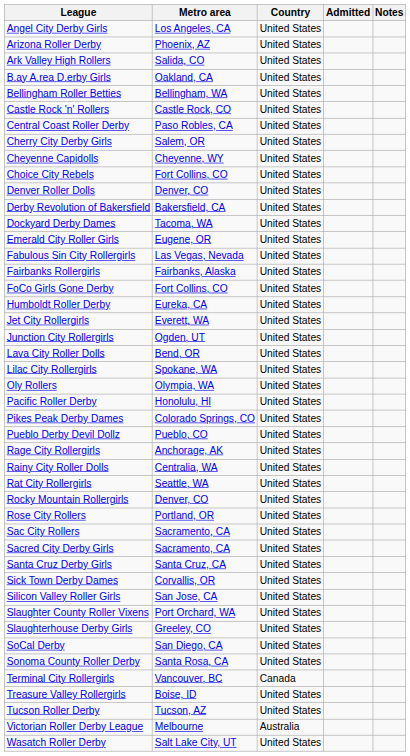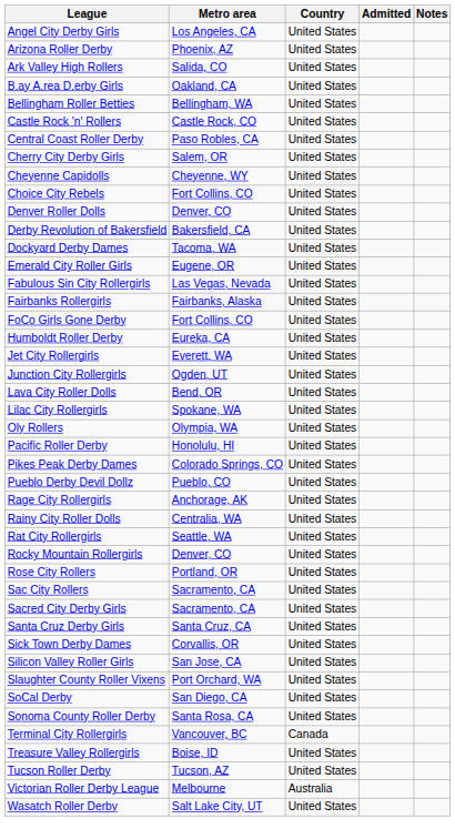 <table class="wikitable sortable">
 <tr>
 <th>League</th>
 <th>Metro area</th>
 <th>Country</th>
 <th>Admitted</th>
 <th>Notes</th>
 </tr>
 <tr>
 <td><a href='#'>Angel City Derby Girls</a></td>
 <td><a href='#'>Los Angeles, CA</a></td>
 <td>United States</td>
 <td></td>
 <td></td>
 </tr>
 <tr>
 <td><a href='#'>Arizona Roller Derby</a></td>
 <td><a href='#'>Phoenix, AZ</a></td>
 <td>United States</td>
 <td></td>
 <td></td>
 </tr>
 <tr>
 <td><a href='#'>Ark Valley High Rollers</a></td>
 <td><a href='#'>Salida, CO</a></td>
 <td>United States</td>
 <td></td>
 <td></td>
 </tr>
 <tr>
 <td><a href='#'>B.ay A.rea D.erby Girls</a></td>
 <td><a href='#'>Oakland, CA</a></td>
 <td>United States</td>
 <td></td>
 <td></td>
 </tr>
 <tr>
 <td><a href='#'>Bellingham Roller Betties</a></td>
 <td><a href='#'>Bellingham, WA</a></td>
 <td>United States</td>
 <td></td>
 <td></td>
 </tr>
 <tr>
 <td><a href='#'>Castle Rock 'n' Rollers</a></td>
 <td><a href='#'>Castle Rock, CO</a></td>
 <td>United States</td>
 <td></td>
 <td></td>
 </tr>
 <tr>
 <td><a href='#'>Central Coast Roller Derby</a></td>
 <td><a href='#'>Paso Robles, CA</a></td>
 <td>United States</td>
 <td></td>
 <td></td>
 </tr>
 <tr>
 <td><a href='#'>Cherry City Derby Girls</a></td>
 <td><a href='#'>Salem, OR</a></td>
 <td>United States</td>
 <td></td>
 <td></td>
 </tr>
 <tr>
 <td><a href='#'>Cheyenne Capidolls</a></td>
 <td><a href='#'>Cheyenne, WY</a></td>
 <td>United States</td>
 <td></td>
 <td></td>
 </tr>
 <tr>
 <td><a href='#'>Choice City Rebels</a></td>
 <td><a href='#'>Fort Collins, CO</a></td>
 <td>United States</td>
 <td></td>
 <td></td>
 </tr>
 <tr>
 <td><a href='#'>Denver Roller Dolls</a></td>
 <td><a href='#'>Denver, CO</a></td>
 <td>United States</td>
 <td></td>
 <td></td>
 </tr>
 <tr>
 <td><a href='#'>Derby Revolution of Bakersfield</a></td>
 <td><a href='#'>Bakersfield, CA</a></td>
 <td>United States</td>
 <td></td>
 <td></td>
 </tr>
 <tr>
 <td><a href='#'>Dockyard Derby Dames</a></td>
 <td><a href='#'>Tacoma, WA</a></td>
 <td>United States</td>
 <td></td>
 <td></td>
 </tr>
 <tr>
 <td><a href='#'>Emerald City Roller Girls</a></td>
 <td><a href='#'>Eugene, OR</a></td>
 <td>United States</td>
 <td></td>
 <td></td>
 </tr>
 <tr>
 <td><a href='#'>Fabulous Sin City Rollergirls</a></td>
 <td><a href='#'>Las Vegas, Nevada</a></td>
 <td>United States</td>
 <td></td>
 <td></td>
 </tr>
 <tr>
 <td><a href='#'>Fairbanks Rollergirls</a></td>
 <td><a href='#'>Fairbanks, Alaska</a></td>
 <td>United States</td>
 <td></td>
 <td></td>
 </tr>
 <tr>
 <td><a href='#'>FoCo Girls Gone Derby</a></td>
 <td><a href='#'>Fort Collins, CO</a></td>
 <td>United States</td>
 <td></td>
 <td></td>
 </tr>
 <tr>
 <td><a href='#'>Humboldt Roller Derby</a></td>
 <td><a href='#'>Eureka, CA</a></td>
 <td>United States</td>
 <td></td>
 <td></td>
 </tr>
 <tr>
 <td><a href='#'>Jet City Rollergirls</a></td>
 <td><a href='#'>Everett, WA</a></td>
 <td>United States</td>
 <td></td>
 <td></td>
 </tr>
 <tr>
 <td><a href='#'>Junction City Rollergirls</a></td>
 <td><a href='#'>Ogden, UT</a></td>
 <td>United States</td>
 <td></td>
 <td></td>
 </tr>
 <tr>
 <td><a href='#'>Lava City Roller Dolls</a></td>
 <td><a href='#'>Bend, OR</a></td>
 <td>United States</td>
 <td></td>
 <td></td>
 </tr>
 <tr>
 <td><a href='#'>Lilac City Rollergirls</a></td>
 <td><a href='#'>Spokane, WA</a></td>
 <td>United States</td>
 <td></td>
 <td></td>
 </tr>
 <tr>
 <td><a href='#'>Oly Rollers</a></td>
 <td><a href='#'>Olympia, WA</a></td>
 <td>United States</td>
 <td></td>
 <td></td>
 </tr>
 <tr>
 <td><a href='#'>Pacific Roller Derby</a></td>
 <td><a href='#'>Honolulu, HI</a></td>
 <td>United States</td>
 <td></td>
 <td></td>
 </tr>
 <tr>
 <td><a href='#'>Pikes Peak Derby Dames</a></td>
 <td><a href='#'>Colorado Springs, CO</a></td>
 <td>United States</td>
 <td></td>
 <td></td>
 </tr>
 <tr>
 <td><a href='#'>Pueblo Derby Devil Dollz</a></td>
 <td><a href='#'>Pueblo, CO</a></td>
 <td>United States</td>
 <td></td>
 <td></td>
 </tr>
 <tr>
 <td><a href='#'>Rage City Rollergirls</a></td>
 <td><a href='#'>Anchorage, AK</a></td>
 <td>United States</td>
 <td></td>
 <td></td>
 </tr>
 <tr>
 <td><a href='#'>Rainy City Roller Dolls</a></td>
 <td><a href='#'>Centralia, WA</a></td>
 <td>United States</td>
 <td></td>
 <td></td>
 </tr>
 <tr>
 <td><a href='#'>Rat City Rollergirls</a></td>
 <td><a href='#'>Seattle, WA</a></td>
 <td>United States</td>
 <td></td>
 <td></td>
 </tr>
 <tr>
 <td><a href='#'>Rocky Mountain Rollergirls</a></td>
 <td><a href='#'>Denver, CO</a></td>
 <td>United States</td>
 <td></td>
 <td></td>
 </tr>
 <tr>
 <td><a href='#'>Rose City Rollers</a></td>
 <td><a href='#'>Portland, OR</a></td>
 <td>United States</td>
 <td></td>
 <td></td>
 </tr>
 <tr>
 <td><a href='#'>Sac City Rollers</a></td>
 <td><a href='#'>Sacramento, CA</a></td>
 <td>United States</td>
 <td></td>
 <td></td>
 </tr>
 <tr>
 <td><a href='#'>Sacred City Derby Girls</a></td>
 <td><a href='#'>Sacramento, CA</a></td>
 <td>United States</td>
 <td></td>
 <td></td>
 </tr>
 <tr>
 <td><a href='#'>Santa Cruz Derby Girls</a></td>
 <td><a href='#'>Santa Cruz, CA</a></td>
 <td>United States</td>
 <td></td>
 <td></td>
 </tr>
 <tr>
 <td><a href='#'>Sick Town Derby Dames</a></td>
 <td><a href='#'>Corvallis, OR</a></td>
 <td>United States</td>
 <td></td>
 <td></td>
 </tr>
 <tr>
 <td><a href='#'>Silicon Valley Roller Girls</a></td>
 <td><a href='#'>San Jose, CA</a></td>
 <td>United States</td>
 <td></td>
 <td></td>
 </tr>
 <tr>
 <td><a href='#'>Slaughter County Roller Vixens</a></td>
 <td><a href='#'>Port Orchard, WA</a></td>
 <td>United States</td>
 <td></td>
 <td></td>
 </tr>
 <tr>
-<td><a href='#'>Slaughterhouse Derby Girls</a></td>
-<td><a href='#'>Greeley, CO</a></td>
-<td>United States</td>
-<td></td>
-<td></td>
-</tr>
-<tr>
 <td><a href='#'>SoCal Derby</a></td>
 <td><a href='#'>San Diego, CA</a></td>
 <td>United States</td>
 <td></td>
 <td></td>
 </tr>
 <tr>
 <td><a href='#'>Sonoma County Roller Derby</a></td>
 <td><a href='#'>Santa Rosa, CA</a></td>
 <td>United States</td>
 <td></td>
 <td></td>
 </tr>
 <tr>
 <td><a href='#'>Terminal City Rollergirls</a></td>
 <td><a href='#'>Vancouver, BC</a></td>
 <td>Canada</td>
 <td></td>
 <td></td>
 </tr>
 <tr>
 <td><a href='#'>Treasure Valley Rollergirls</a></td>
 <td><a href='#'>Boise, ID</a></td>
 <td>United States</td>
 <td></td>
 <td></td>
 </tr>
 <tr>
 <td><a href='#'>Tucson Roller Derby</a></td>
 <td><a href='#'>Tucson, AZ</a></td>
 <td>United States</td>
 <td></td>
 <td></td>
 </tr>
 <tr>
 <td><a href='#'>Victorian Roller Derby League</a></td>
 <td><a href='#'>Melbourne</a></td>
 <td>Australia</td>
 <td></td>
 <td></td>
 </tr>
 <tr>
 <td><a href='#'>Wasatch Roller Derby</a></td>
 <td><a href='#'>Salt Lake City, UT</a></td>
 <td>United States</td>
 <td></td>
 <td></td>
 </tr>
 </table>
